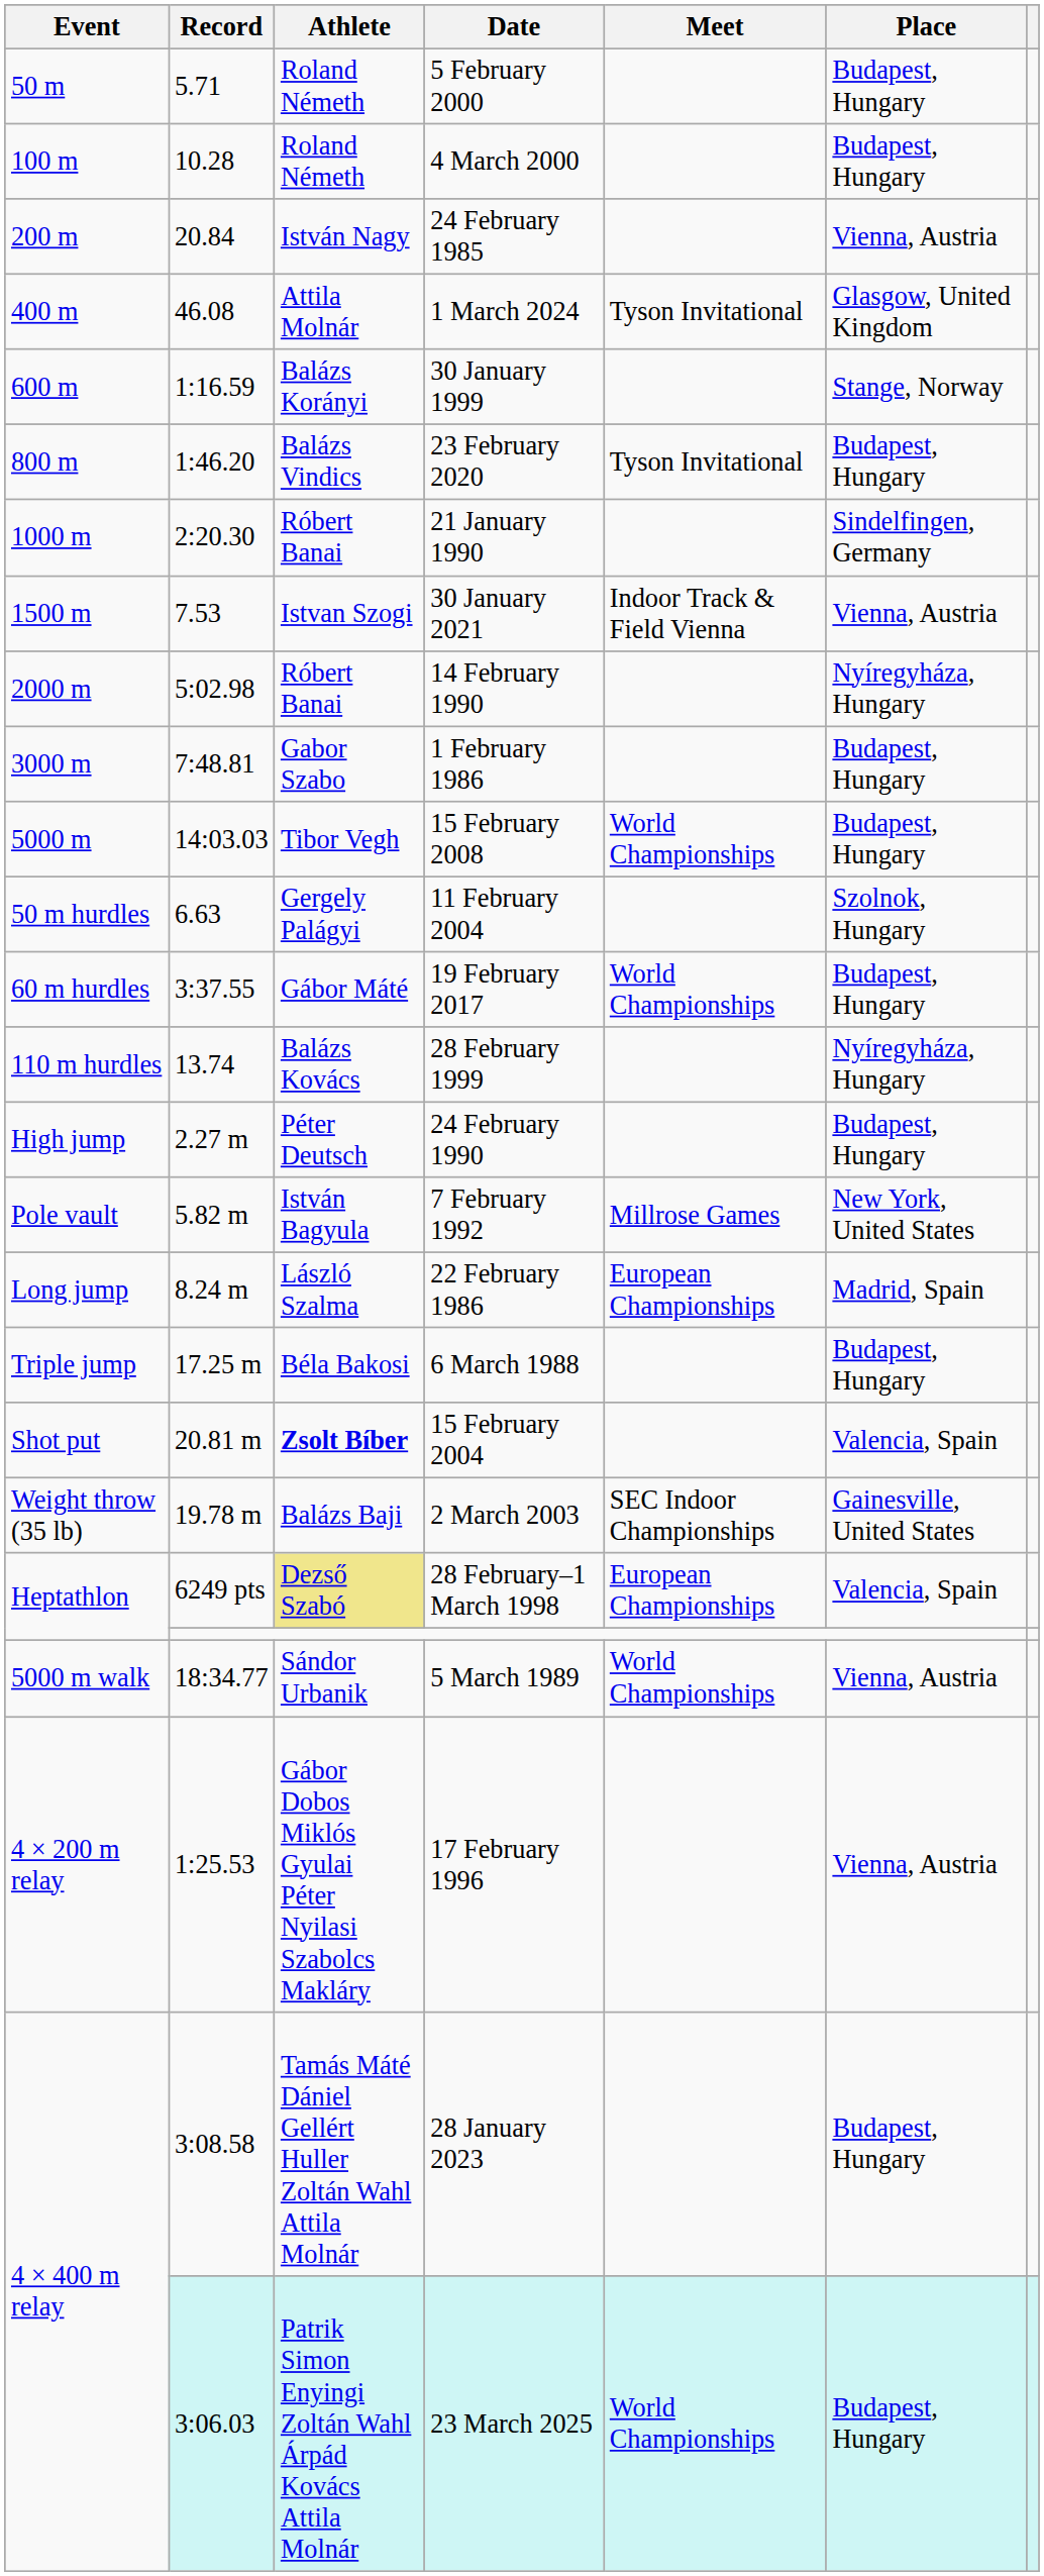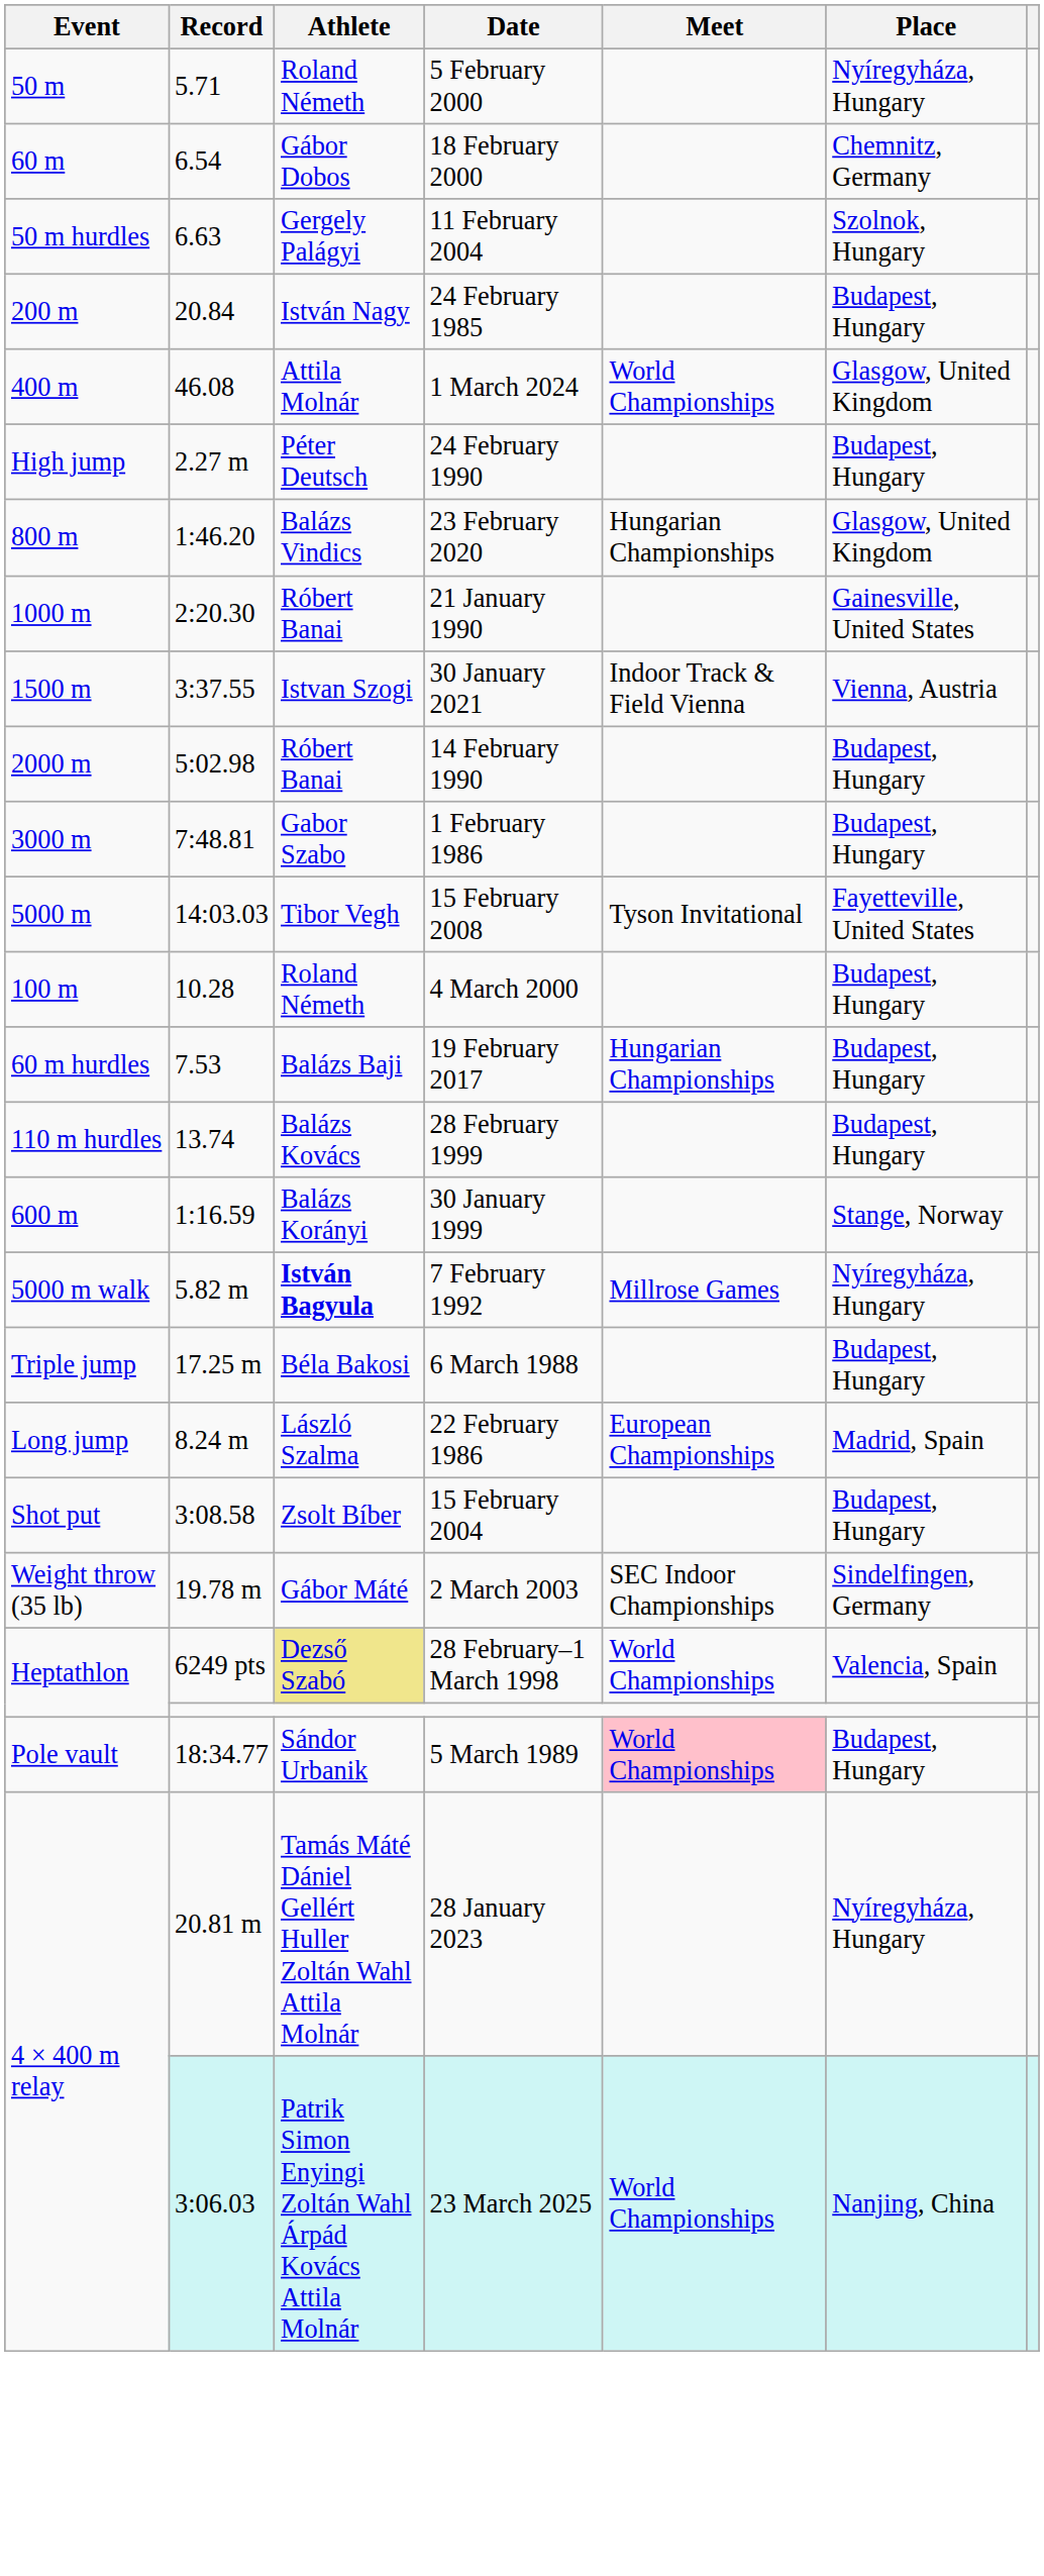 <table class="wikitable" style="font-size:95%; width: 95%;">
 <tr>
 <th>Event</th>
 <th>Record</th>
 <th>Athlete</th>
 <th>Date</th>
 <th>Meet</th>
 <th>Place</th>
 <th></th>
 </tr>
 <tr>
 <td><a href='#'>50 m</a></td>
 <td>5.71</td>
 <td><a href='#'>Roland Németh</a></td>
 <td>5 February 2000</td>
 <td></td>
-<td><a href='#'>Budapest</a>, Hungary</td>
+<td><a href='#'>Nyíregyháza</a>, Hungary</td>
 <td></td>
 </tr>
 <tr>
-<td><a href='#'>100 m</a></td>
-<td>10.28</td>
-<td><a href='#'>Roland Németh</a></td>
-<td>4 March 2000</td>
+<td><a href='#'>60 m</a></td>
+<td>6.54</td>
+<td><a href='#'>Gábor Dobos</a></td>
+<td>18 February 2000</td>
 <td></td>
-<td><a href='#'>Budapest</a>, Hungary</td>
+<td><a href='#'>Chemnitz</a>, Germany</td>
+<td></td>
+</tr>
+<tr>
+<td><a href='#'>50 m hurdles</a></td>
+<td>6.63</td>
+<td><a href='#'>Gergely Palágyi</a></td>
+<td>11 February 2004</td>
+<td></td>
+<td><a href='#'>Szolnok</a>, Hungary</td>
 <td></td>
 </tr>
 <tr>
 <td><a href='#'>200 m</a></td>
 <td>20.84</td>
 <td><a href='#'>István Nagy</a></td>
 <td>24 February 1985</td>
 <td></td>
-<td><a href='#'>Vienna</a>, Austria</td>
+<td><a href='#'>Budapest</a>, Hungary</td>
 <td></td>
 </tr>
 <tr>
 <td><a href='#'>400 m</a></td>
 <td>46.08</td>
 <td><a href='#'>Attila Molnár</a></td>
 <td>1 March 2024</td>
-<td>Tyson Invitational</td>
+<td><a href='#'>World Championships</a></td>
 <td><a href='#'>Glasgow</a>, United Kingdom</td>
 <td></td>
 </tr>
 <tr>
-<td><a href='#'>600 m</a></td>
-<td>1:16.59</td>
-<td><a href='#'>Balázs Korányi</a></td>
-<td>30 January 1999</td>
+<td><a href='#'>High jump</a></td>
+<td>2.27 m</td>
+<td><a href='#'>Péter Deutsch</a></td>
+<td>24 February 1990</td>
 <td></td>
-<td><a href='#'>Stange</a>, Norway</td>
+<td><a href='#'>Budapest</a>, Hungary</td>
 <td></td>
 </tr>
 <tr>
 <td><a href='#'>800 m</a></td>
 <td>1:46.20</td>
 <td><a href='#'>Balázs Vindics</a></td>
 <td>23 February 2020</td>
-<td>Tyson Invitational</td>
-<td><a href='#'>Budapest</a>, Hungary</td>
+<td>Hungarian Championships</td>
+<td><a href='#'>Glasgow</a>, United Kingdom</td>
 <td></td>
 </tr>
 <tr>
 <td><a href='#'>1000 m</a></td>
 <td>2:20.30</td>
 <td><a href='#'>Róbert Banai</a></td>
 <td>21 January 1990</td>
 <td></td>
-<td><a href='#'>Sindelfingen</a>, Germany</td>
+<td><a href='#'>Gainesville</a>, United States</td>
 <td></td>
 </tr>
 <tr>
 <td><a href='#'>1500 m</a></td>
-<td>7.53</td>
+<td>3:37.55</td>
 <td><a href='#'>Istvan Szogi</a></td>
 <td>30 January 2021</td>
 <td>Indoor Track & Field Vienna</td>
 <td><a href='#'>Vienna</a>, Austria</td>
 <td></td>
 </tr>
 <tr>
 <td><a href='#'>2000 m</a></td>
 <td>5:02.98</td>
 <td><a href='#'>Róbert Banai</a></td>
 <td>14 February 1990</td>
 <td></td>
-<td><a href='#'>Nyíregyháza</a>, Hungary</td>
+<td><a href='#'>Budapest</a>, Hungary</td>
 <td></td>
 </tr>
 <tr>
 <td><a href='#'>3000 m</a></td>
 <td>7:48.81</td>
 <td><a href='#'>Gabor Szabo</a></td>
 <td>1 February 1986</td>
 <td></td>
 <td><a href='#'>Budapest</a>, Hungary</td>
 <td></td>
 </tr>
 <tr>
 <td><a href='#'>5000 m</a></td>
 <td>14:03.03</td>
 <td><a href='#'>Tibor Vegh</a></td>
 <td>15 February 2008</td>
-<td><a href='#'>World Championships</a></td>
+<td>Tyson Invitational</td>
+<td><a href='#'>Fayetteville</a>, United States</td>
+<td></td>
+</tr>
+<tr>
+<td><a href='#'>100 m</a></td>
+<td>10.28</td>
+<td><a href='#'>Roland Németh</a></td>
+<td>4 March 2000</td>
+<td></td>
 <td><a href='#'>Budapest</a>, Hungary</td>
 <td></td>
 </tr>
 <tr>
-<td><a href='#'>50 m hurdles</a></td>
-<td>6.63</td>
-<td><a href='#'>Gergely Palágyi</a></td>
-<td>11 February 2004</td>
-<td></td>
-<td><a href='#'>Szolnok</a>, Hungary</td>
-<td></td>
-</tr>
-<tr>
 <td><a href='#'>60 m hurdles</a></td>
-<td>3:37.55</td>
-<td><a href='#'>Gábor Máté</a></td>
+<td>7.53</td>
+<td><a href='#'>Balázs Baji</a></td>
 <td>19 February 2017</td>
-<td><a href='#'>World Championships</a></td>
+<td><a href='#'>Hungarian Championships</a></td>
 <td><a href='#'>Budapest</a>, Hungary</td>
 <td></td>
 </tr>
 <tr>
 <td><a href='#'>110 m hurdles</a></td>
 <td>13.74</td>
 <td><a href='#'>Balázs Kovács</a></td>
 <td>28 February 1999</td>
 <td></td>
+<td><a href='#'>Budapest</a>, Hungary</td>
+<td></td>
+</tr>
+<tr>
+<td><a href='#'>600 m</a></td>
+<td>1:16.59</td>
+<td><a href='#'>Balázs Korányi</a></td>
+<td>30 January 1999</td>
+<td></td>
+<td><a href='#'>Stange</a>, Norway</td>
+<td></td>
+</tr>
+<tr>
+<td><a href='#'>5000 m walk</a></td>
+<td>5.82 m</td>
+<td><strong><a href='#'>István Bagyula</a></strong></td>
+<td>7 February 1992</td>
+<td><a href='#'>Millrose Games</a></td>
 <td><a href='#'>Nyíregyháza</a>, Hungary</td>
 <td></td>
 </tr>
 <tr>
-<td><a href='#'>High jump</a></td>
-<td>2.27 m</td>
-<td><a href='#'>Péter Deutsch</a></td>
-<td>24 February 1990</td>
+<td><a href='#'>Triple jump</a></td>
+<td>17.25 m </td>
+<td><a href='#'>Béla Bakosi</a></td>
+<td>6 March 1988</td>
 <td></td>
 <td><a href='#'>Budapest</a>, Hungary</td>
-<td></td>
-</tr>
-<tr>
-<td><a href='#'>Pole vault</a></td>
-<td>5.82 m</td>
-<td><a href='#'>István Bagyula</a></td>
-<td>7 February 1992</td>
-<td><a href='#'>Millrose Games</a></td>
-<td><a href='#'>New York</a>, United States</td>
 <td></td>
 </tr>
 <tr>
 <td><a href='#'>Long jump</a></td>
 <td>8.24 m</td>
 <td><a href='#'>László Szalma</a></td>
 <td>22 February 1986</td>
 <td><a href='#'>European Championships</a></td>
 <td><a href='#'>Madrid</a>, Spain</td>
 <td></td>
 </tr>
 <tr>
-<td><a href='#'>Triple jump</a></td>
-<td>17.25 m </td>
-<td><a href='#'>Béla Bakosi</a></td>
-<td>6 March 1988</td>
+<td><a href='#'>Shot put</a></td>
+<td>3:08.58</td>
+<td><a href='#'>Zsolt Bíber</a></td>
+<td>15 February 2004</td>
 <td></td>
 <td><a href='#'>Budapest</a>, Hungary</td>
 <td></td>
 </tr>
 <tr>
-<td><a href='#'>Shot put</a></td>
-<td>20.81 m </td>
-<td><strong><a href='#'>Zsolt Bíber</a></strong></td>
-<td>15 February 2004</td>
-<td></td>
-<td><a href='#'>Valencia</a>, Spain</td>
-<td></td>
-</tr>
-<tr>
 <td><a href='#'>Weight throw</a> (35 lb)</td>
 <td>19.78 m</td>
-<td><a href='#'>Balázs Baji</a></td>
+<td><a href='#'>Gábor Máté</a></td>
 <td>2 March 2003</td>
 <td>SEC Indoor Championships</td>
-<td><a href='#'>Gainesville</a>, United States</td>
+<td><a href='#'>Sindelfingen</a>, Germany</td>
 <td></td>
 </tr>
 <tr>
 <td rowspan=2><a href='#'>Heptathlon</a></td>
 <td>6249 pts</td>
 <td style="background: khaki;"><a href='#'>Dezső Szabó</a></td>
 <td>28 February–1 March 1998</td>
-<td><a href='#'>European Championships</a></td>
+<td><a href='#'>World Championships</a></td>
 <td><a href='#'>Valencia</a>, Spain</td>
 <td></td>
 </tr>
 <tr>
 <td colspan=5></td>
 <td></td>
 </tr>
 <tr>
-<td><a href='#'>5000 m walk</a></td>
+<td><a href='#'>Pole vault</a></td>
 <td>18:34.77</td>
 <td><a href='#'>Sándor Urbanik</a></td>
 <td>5 March 1989</td>
-<td><a href='#'>World Championships</a></td>
-<td><a href='#'>Vienna</a>, Austria</td>
-<td></td>
-</tr>
-<tr>
-<td><a href='#'>4 × 200 m relay</a></td>
-<td>1:25.53</td>
-<td><br><a href='#'>Gábor Dobos</a><br><a href='#'>Miklós Gyulai</a><br><a href='#'>Péter Nyilasi</a><br><a href='#'>Szabolcs Makláry</a></td>
-<td>17 February 1996</td>
-<td></td>
-<td><a href='#'>Vienna</a>, Austria</td>
+<td style="background: pink;"><a href='#'>World Championships</a></td>
+<td><a href='#'>Budapest</a>, Hungary</td>
 <td></td>
 </tr>
 <tr>
 <td rowspan=2><a href='#'>4 × 400 m relay</a></td>
-<td>3:08.58</td>
+<td>20.81 m </td>
 <td><br><a href='#'>Tamás Máté</a><br><a href='#'>Dániel Gellért Huller</a><br><a href='#'>Zoltán Wahl</a><br><a href='#'>Attila Molnár</a></td>
 <td>28 January 2023</td>
 <td></td>
-<td><a href='#'>Budapest</a>, Hungary</td>
+<td><a href='#'>Nyíregyháza</a>, Hungary</td>
 <td></td>
 </tr>
 <tr bgcolor="#CEF6F5">
 <td>3:06.03</td>
 <td><br><a href='#'>Patrik Simon Enyingi</a><br><a href='#'>Zoltán Wahl</a><br><a href='#'>Árpád Kovács</a><br><a href='#'>Attila Molnár</a></td>
 <td>23 March 2025</td>
 <td><a href='#'>World Championships</a></td>
-<td><a href='#'>Budapest</a>, Hungary</td>
+<td><a href='#'>Nanjing</a>, China</td>
 <td></td>
 </tr>
 </table>
